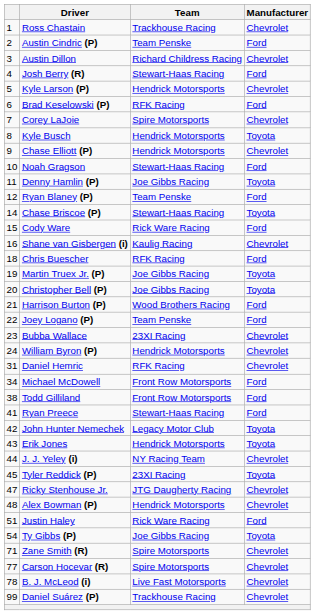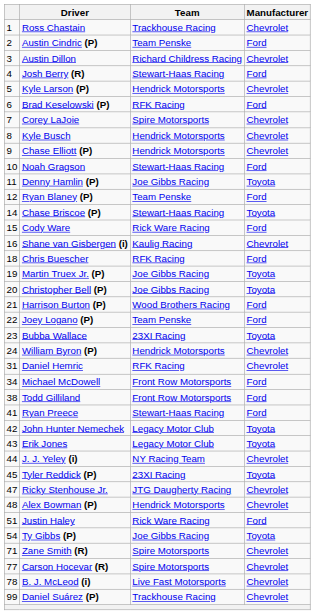 <table class="wikitable" style="font-size:95%">
 <tr>
 <th></th>
 <th>Driver</th>
 <th>Team</th>
 <th>Manufacturer</th>
 </tr>
 <tr>
 <td>1</td>
 <td><a href='#'>Ross Chastain</a></td>
 <td><a href='#'>Trackhouse Racing</a></td>
 <td><a href='#'>Chevrolet</a></td>
 </tr>
 <tr>
 <td>2</td>
 <td><a href='#'>Austin Cindric</a> <strong>(P)</strong></td>
 <td><a href='#'>Team Penske</a></td>
 <td><a href='#'>Ford</a></td>
 </tr>
 <tr>
 <td>3</td>
 <td><a href='#'>Austin Dillon</a></td>
 <td><a href='#'>Richard Childress Racing</a></td>
 <td><a href='#'>Chevrolet</a></td>
 </tr>
 <tr>
 <td>4</td>
 <td><a href='#'>Josh Berry</a> <strong>(R)</strong></td>
 <td><a href='#'>Stewart-Haas Racing</a></td>
 <td><a href='#'>Ford</a></td>
 </tr>
 <tr>
 <td>5</td>
 <td><a href='#'>Kyle Larson</a> <strong>(P)</strong></td>
 <td><a href='#'>Hendrick Motorsports</a></td>
 <td><a href='#'>Chevrolet</a></td>
 </tr>
 <tr>
 <td>6</td>
 <td><a href='#'>Brad Keselowski</a> <strong>(P)</strong></td>
 <td><a href='#'>RFK Racing</a></td>
 <td><a href='#'>Ford</a></td>
 </tr>
 <tr>
 <td>7</td>
 <td><a href='#'>Corey LaJoie</a></td>
 <td><a href='#'>Spire Motorsports</a></td>
 <td><a href='#'>Chevrolet</a></td>
 </tr>
 <tr>
 <td>8</td>
 <td><a href='#'>Kyle Busch</a></td>
 <td><a href='#'>Hendrick Motorsports</a></td>
-<td><a href='#'>Toyota</a></td>
+<td><a href='#'>Chevrolet</a></td>
 </tr>
 <tr>
 <td>9</td>
 <td><a href='#'>Chase Elliott</a> <strong>(P)</strong></td>
 <td><a href='#'>Hendrick Motorsports</a></td>
 <td><a href='#'>Chevrolet</a></td>
 </tr>
 <tr>
 <td>10</td>
 <td><a href='#'>Noah Gragson</a></td>
 <td><a href='#'>Stewart-Haas Racing</a></td>
 <td><a href='#'>Ford</a></td>
 </tr>
 <tr>
 <td>11</td>
 <td><a href='#'>Denny Hamlin</a> <strong>(P)</strong></td>
 <td><a href='#'>Joe Gibbs Racing</a></td>
 <td><a href='#'>Toyota</a></td>
 </tr>
 <tr>
 <td>12</td>
 <td><a href='#'>Ryan Blaney</a> <strong>(P)</strong></td>
 <td><a href='#'>Team Penske</a></td>
 <td><a href='#'>Ford</a></td>
 </tr>
 <tr>
 <td>14</td>
 <td><a href='#'>Chase Briscoe</a> <strong>(P)</strong></td>
 <td><a href='#'>Stewart-Haas Racing</a></td>
 <td><a href='#'>Toyota</a></td>
 </tr>
 <tr>
 <td>15</td>
 <td><a href='#'>Cody Ware</a></td>
 <td><a href='#'>Rick Ware Racing</a></td>
 <td><a href='#'>Ford</a></td>
 </tr>
 <tr>
 <td>16</td>
 <td><a href='#'>Shane van Gisbergen</a> <strong>(i)</strong></td>
 <td><a href='#'>Kaulig Racing</a></td>
 <td><a href='#'>Chevrolet</a></td>
 </tr>
 <tr>
 <td>18</td>
 <td><a href='#'>Chris Buescher</a></td>
 <td><a href='#'>RFK Racing</a></td>
 <td><a href='#'>Ford</a></td>
 </tr>
 <tr>
 <td>19</td>
 <td><a href='#'>Martin Truex Jr.</a> <strong>(P)</strong></td>
 <td><a href='#'>Joe Gibbs Racing</a></td>
 <td><a href='#'>Toyota</a></td>
 </tr>
 <tr>
 <td>20</td>
 <td><a href='#'>Christopher Bell</a> <strong>(P)</strong></td>
 <td><a href='#'>Joe Gibbs Racing</a></td>
 <td><a href='#'>Toyota</a></td>
 </tr>
 <tr>
 <td>21</td>
 <td><a href='#'>Harrison Burton</a> <strong>(P)</strong></td>
 <td><a href='#'>Wood Brothers Racing</a></td>
 <td><a href='#'>Ford</a></td>
 </tr>
 <tr>
 <td>22</td>
 <td><a href='#'>Joey Logano</a> <strong>(P)</strong></td>
 <td><a href='#'>Team Penske</a></td>
 <td><a href='#'>Ford</a></td>
 </tr>
 <tr>
 <td>23</td>
 <td><a href='#'>Bubba Wallace</a></td>
 <td><a href='#'>23XI Racing</a></td>
-<td><a href='#'>Chevrolet</a></td>
+<td><a href='#'>Toyota</a></td>
 </tr>
 <tr>
 <td>24</td>
 <td><a href='#'>William Byron</a> <strong>(P)</strong></td>
 <td><a href='#'>Hendrick Motorsports</a></td>
 <td><a href='#'>Chevrolet</a></td>
 </tr>
 <tr>
 <td>31</td>
 <td><a href='#'>Daniel Hemric</a></td>
 <td><a href='#'>RFK Racing</a></td>
 <td><a href='#'>Chevrolet</a></td>
 </tr>
 <tr>
 <td>34</td>
 <td><a href='#'>Michael McDowell</a></td>
 <td><a href='#'>Front Row Motorsports</a></td>
 <td><a href='#'>Ford</a></td>
 </tr>
 <tr>
 <td>38</td>
 <td><a href='#'>Todd Gilliland</a></td>
 <td><a href='#'>Front Row Motorsports</a></td>
 <td><a href='#'>Ford</a></td>
 </tr>
 <tr>
 <td>41</td>
 <td><a href='#'>Ryan Preece</a></td>
 <td><a href='#'>Stewart-Haas Racing</a></td>
 <td><a href='#'>Ford</a></td>
 </tr>
 <tr>
 <td>42</td>
 <td><a href='#'>John Hunter Nemechek</a></td>
 <td><a href='#'>Legacy Motor Club</a></td>
 <td><a href='#'>Toyota</a></td>
 </tr>
 <tr>
 <td>43</td>
 <td><a href='#'>Erik Jones</a></td>
-<td><a href='#'>Hendrick Motorsports</a></td>
+<td><a href='#'>Legacy Motor Club</a></td>
 <td><a href='#'>Toyota</a></td>
 </tr>
 <tr>
 <td>44</td>
 <td><a href='#'>J. J. Yeley</a> <strong>(i)</strong></td>
 <td><a href='#'>NY Racing Team</a></td>
 <td><a href='#'>Chevrolet</a></td>
 </tr>
 <tr>
 <td>45</td>
 <td><a href='#'>Tyler Reddick</a> <strong>(P)</strong></td>
 <td><a href='#'>23XI Racing</a></td>
 <td><a href='#'>Toyota</a></td>
 </tr>
 <tr>
 <td>47</td>
 <td><a href='#'>Ricky Stenhouse Jr.</a></td>
 <td><a href='#'>JTG Daugherty Racing</a></td>
 <td><a href='#'>Chevrolet</a></td>
 </tr>
 <tr>
 <td>48</td>
 <td><a href='#'>Alex Bowman</a> <strong>(P)</strong></td>
 <td><a href='#'>Hendrick Motorsports</a></td>
 <td><a href='#'>Chevrolet</a></td>
 </tr>
 <tr>
 <td>51</td>
 <td><a href='#'>Justin Haley</a></td>
 <td><a href='#'>Rick Ware Racing</a></td>
 <td><a href='#'>Ford</a></td>
 </tr>
 <tr>
 <td>54</td>
 <td><a href='#'>Ty Gibbs</a> <strong>(P)</strong></td>
 <td><a href='#'>Joe Gibbs Racing</a></td>
 <td><a href='#'>Toyota</a></td>
 </tr>
 <tr>
 <td>71</td>
 <td><a href='#'>Zane Smith</a> <strong>(R)</strong></td>
 <td><a href='#'>Spire Motorsports</a></td>
 <td><a href='#'>Chevrolet</a></td>
 </tr>
 <tr>
 <td>77</td>
 <td><a href='#'>Carson Hocevar</a> <strong>(R)</strong></td>
 <td><a href='#'>Spire Motorsports</a></td>
 <td><a href='#'>Chevrolet</a></td>
 </tr>
 <tr>
 <td>78</td>
 <td><a href='#'>B. J. McLeod</a> <strong>(i)</strong></td>
 <td><a href='#'>Live Fast Motorsports</a></td>
 <td><a href='#'>Chevrolet</a></td>
 </tr>
 <tr>
 <td>99</td>
 <td><a href='#'>Daniel Suárez</a> <strong>(P)</strong></td>
 <td><a href='#'>Trackhouse Racing</a></td>
 <td><a href='#'>Chevrolet</a></td>
 </tr>
 <tr>
 <th colspan="4"></th>
 </tr>
 </table>
